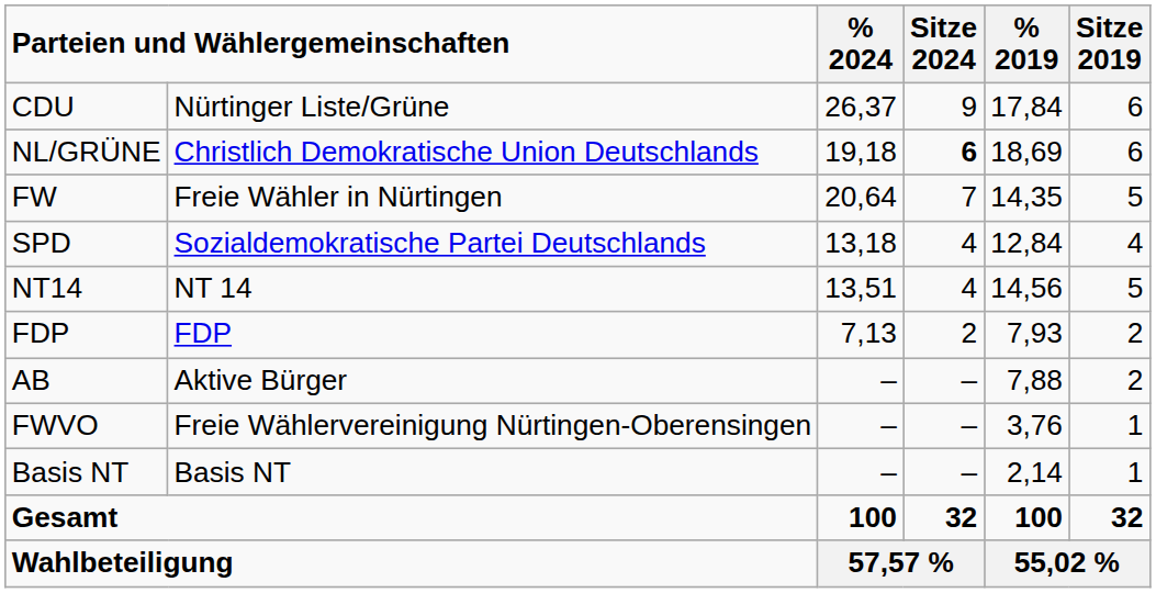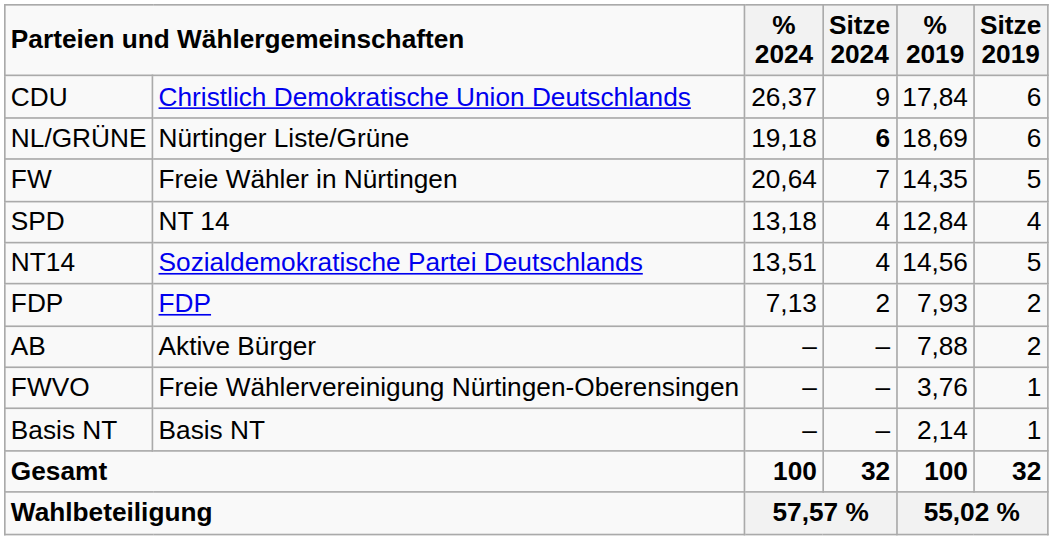 <table class="wikitable">
 <tr>
 <td colspan="2"><strong>Parteien und Wählergemeinschaften</strong></td>
 <th>%<br>2024</th>
 <th>Sitze<br>2024</th>
 <th>%<br>2019</th>
 <th>Sitze<br>2019</th>
 </tr>
 <tr>
 <td>CDU</td>
-<td>Nürtinger Liste/Grüne</td>
+<td><a href='#'>Christlich Demokratische Union Deutschlands</a></td>
 <td align="right">26,37</td>
 <td align="right">9</td>
 <td align="right">17,84</td>
 <td align="right">6</td>
 </tr>
 <tr>
 <td>NL/GRÜNE</td>
-<td><a href='#'>Christlich Demokratische Union Deutschlands</a></td>
+<td>Nürtinger Liste/Grüne</td>
 <td align="right">19,18</td>
 <td align="right"><strong>6</strong></td>
 <td align="right">18,69</td>
 <td align="right">6</td>
 </tr>
 <tr>
 <td>FW</td>
 <td>Freie Wähler in Nürtingen</td>
 <td align="right">20,64</td>
 <td align="right">7</td>
 <td align="right">14,35</td>
 <td align="right">5</td>
 </tr>
 <tr>
 <td>SPD</td>
-<td><a href='#'>Sozialdemokratische Partei Deutschlands</a></td>
+<td>NT 14</td>
 <td align="right">13,18</td>
 <td align="right">4</td>
 <td align="right">12,84</td>
 <td align="right">4</td>
 </tr>
 <tr>
 <td>NT14</td>
-<td>NT 14</td>
+<td><a href='#'>Sozialdemokratische Partei Deutschlands</a></td>
 <td align="right">13,51</td>
 <td align="right">4</td>
 <td align="right">14,56</td>
 <td align="right">5</td>
 </tr>
 <tr>
 <td>FDP</td>
 <td><a href='#'>FDP</a></td>
 <td align="right">7,13</td>
 <td align="right">2</td>
 <td align="right">7,93</td>
 <td align="right">2</td>
 </tr>
 <tr>
 <td>AB</td>
 <td>Aktive Bürger</td>
 <td align="right">–</td>
 <td align="right">–</td>
 <td align="right">7,88</td>
 <td align="right">2</td>
 </tr>
 <tr>
 <td>FWVO</td>
 <td>Freie Wählervereinigung Nürtingen-Oberensingen</td>
 <td align="right">–</td>
 <td align="right">–</td>
 <td align="right">3,76</td>
 <td align="right">1</td>
 </tr>
 <tr>
 <td>Basis NT</td>
 <td>Basis NT</td>
 <td align="right">–</td>
 <td align="right">–</td>
 <td align="right">2,14</td>
 <td align="right">1</td>
 </tr>
 <tr>
 <td colspan="2"><strong>Gesamt</strong></td>
 <td align="right"><strong>100</strong></td>
 <td align="right"><strong>32</strong></td>
 <td align="right"><strong>100</strong></td>
 <td align="right"><strong>32</strong></td>
 </tr>
 <tr>
 <td colspan="2"><strong>Wahlbeteiligung</strong></td>
 <th colspan="2">57,57 %</th>
 <th colspan="2">55,02 %</th>
 </tr>
 </table>
